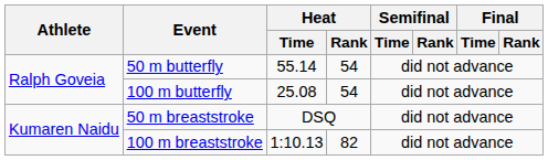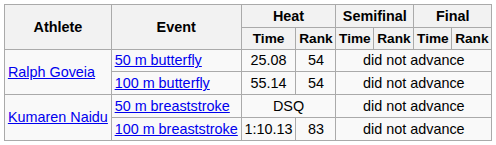 <table class="wikitable" style="text-align:center; font-size:90%">
 <tr>
 <th rowspan="2">Athlete</th>
 <th rowspan="2">Event</th>
 <th colspan="2">Heat</th>
 <th colspan="2">Semifinal</th>
 <th colspan="2">Final</th>
 </tr>
 <tr style="font-size:95%">
 <th>Time</th>
 <th>Rank</th>
 <th>Time</th>
 <th>Rank</th>
 <th>Time</th>
 <th>Rank</th>
 </tr>
 <tr>
 <td align=left rowspan=2><a href='#'>Ralph Goveia</a></td>
 <td align=left><a href='#'>50 m butterfly</a></td>
-<td>55.14</td>
+<td>25.08</td>
 <td>54</td>
 <td colspan=4>did not advance</td>
 </tr>
 <tr>
 <td align=left><a href='#'>100 m butterfly</a></td>
-<td>25.08</td>
+<td>55.14</td>
 <td>54</td>
 <td colspan=4>did not advance</td>
 </tr>
 <tr>
 <td align=left rowspan=2><a href='#'>Kumaren Naidu</a></td>
 <td align=left><a href='#'>50 m breaststroke</a></td>
 <td colspan=2>DSQ</td>
 <td colspan=4>did not advance</td>
 </tr>
 <tr>
 <td align=left><a href='#'>100 m breaststroke</a></td>
 <td>1:10.13</td>
-<td>82</td>
+<td>83</td>
 <td colspan=4>did not advance</td>
 </tr>
 </table>
